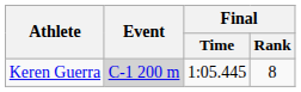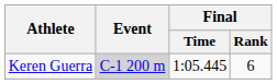 <table class=wikitable style="font-size:90%;">
 <tr>
 <th rowspan="2">Athlete</th>
 <th rowspan="2">Event</th>
 <th colspan=2>Final</th>
 </tr>
 <tr style="font-size:95%">
 <th>Time</th>
 <th>Rank</th>
 </tr>
 <tr align=center>
 <td align=left><a href='#'>Keren Guerra</a></td>
 <td align=left style="background: lightgrey;"><a href='#'>C-1 200 m</a></td>
 <td>1:05.445</td>
-<td>8</td>
+<td>6</td>
 </tr>
 </table>
